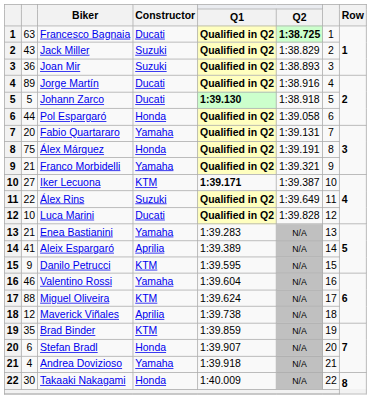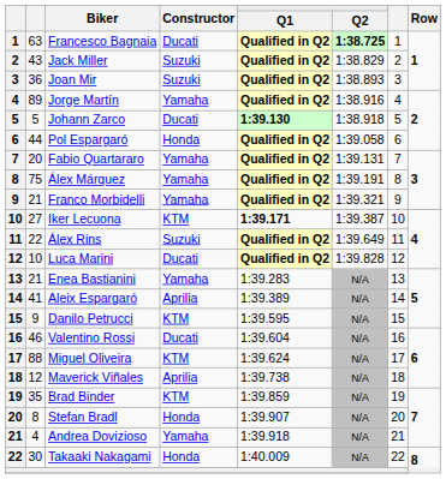 <table class="wikitable sortable" style="font-size: 85%;">
 <tr>
 <th rowspan="2"></th>
 <th rowspan="2"></th>
 <th rowspan="2">Biker</th>
 <th rowspan="2">Constructor</th>
 <th colspan="2" style="background:#eaecf0; text-align:center;"></th>
 <th rowspan="2"></th>
 <th rowspan="2">Row</th>
 </tr>
 <tr>
 <th scope="col">Q1</th>
 <th scope="col">Q2</th>
 </tr>
 <tr>
 <th scope="row">1</th>
 <td align="center">63</td>
 <td> <a href='#'>Francesco Bagnaia</a></td>
 <td><a href='#'>Ducati</a></td>
 <td style="background:#ffffbf;"><strong>Qualified in Q2</strong></td>
 <td style="background:#ccffcc;"><strong>1:38.725</strong></td>
 <td align="center">1</td>
 <td rowspan="3"><strong>1</strong></td>
 </tr>
 <tr>
 <th scope="row">2</th>
 <td align="center">43</td>
 <td> <a href='#'>Jack Miller</a></td>
 <td><a href='#'>Suzuki</a></td>
 <td style="background:#ffffbf;"><strong>Qualified in Q2</strong></td>
 <td>1:38.829</td>
 <td align="center">2</td>
 </tr>
 <tr>
 <th scope="row">3</th>
 <td align="center">36</td>
 <td> <a href='#'>Joan Mir</a></td>
 <td><a href='#'>Suzuki</a></td>
 <td style="background:#ffffbf;"><strong>Qualified in Q2</strong></td>
 <td>1:38.893</td>
 <td align="center">3</td>
 </tr>
 <tr>
 <th scope="row">4</th>
 <td align="center">89</td>
 <td> <a href='#'>Jorge Martín</a></td>
-<td><a href='#'>Ducati</a></td>
+<td><a href='#'>Yamaha</a></td>
 <td style="background:#ffffbf;"><strong>Qualified in Q2</strong></td>
 <td>1:38.916</td>
 <td align="center">4</td>
 <td rowspan="3"><strong>2</strong></td>
 </tr>
 <tr>
 <th scope="row">5</th>
 <td align="center">5</td>
 <td> <a href='#'>Johann Zarco</a></td>
 <td><a href='#'>Ducati</a></td>
 <td style="background:#ccffcc;"><strong>1:39.130</strong></td>
 <td>1:38.918</td>
 <td align="center">5</td>
 </tr>
 <tr>
 <th scope="row">6</th>
 <td align="center">44</td>
 <td> <a href='#'>Pol Espargaró</a></td>
 <td><a href='#'>Honda</a></td>
 <td style="background:#ffffbf;"><strong>Qualified in Q2</strong></td>
 <td>1:39.058</td>
 <td align="center">6</td>
 </tr>
 <tr>
 <th scope="row">7</th>
 <td align="center">20</td>
 <td> <a href='#'>Fabio Quartararo</a></td>
 <td><a href='#'>Yamaha</a></td>
 <td style="background:#ffffbf;"><strong>Qualified in Q2</strong></td>
 <td>1:39.131</td>
 <td align="center">7</td>
 <td rowspan="3"><strong>3</strong></td>
 </tr>
 <tr>
 <th scope="row">8</th>
 <td align="center">75</td>
 <td> <a href='#'>Álex Márquez</a></td>
-<td><a href='#'>Honda</a></td>
+<td><a href='#'>Yamaha</a></td>
 <td style="background:#ffffbf;"><strong>Qualified in Q2</strong></td>
 <td>1:39.191</td>
 <td align="center">8</td>
 </tr>
 <tr>
 <th scope="row">9</th>
 <td align="center">21</td>
 <td> <a href='#'>Franco Morbidelli</a></td>
 <td><a href='#'>Yamaha</a></td>
 <td style="background:#ffffbf;"><strong>Qualified in Q2</strong></td>
 <td>1:39.321</td>
 <td align="center">9</td>
 </tr>
 <tr>
 <th scope="row">10</th>
 <td align="center">27</td>
 <td> <a href='#'>Iker Lecuona</a></td>
 <td><a href='#'>KTM</a></td>
 <td><strong>1:39.171</strong></td>
 <td>1:39.387</td>
 <td align="center">10</td>
 <td rowspan="3"><strong>4</strong></td>
 </tr>
 <tr>
 <th scope="row">11</th>
 <td align="center">22</td>
 <td> <a href='#'>Álex Rins</a></td>
 <td><a href='#'>Suzuki</a></td>
 <td style="background:#ffffbf;"><strong>Qualified in Q2</strong></td>
 <td>1:39.649</td>
 <td align="center">11</td>
 </tr>
 <tr>
 <th scope="row">12</th>
 <td align="center">10</td>
 <td> <a href='#'>Luca Marini</a></td>
 <td><a href='#'>Ducati</a></td>
 <td style="background:#ffffbf;"><strong>Qualified in Q2</strong></td>
 <td>1:39.828</td>
 <td align="center">12</td>
 </tr>
 <tr>
 <th scope="row">13</th>
 <td align="center">21</td>
 <td> <a href='#'>Enea Bastianini</a></td>
 <td><a href='#'>Yamaha</a></td>
 <td>1:39.283</td>
 <td style="background: silver" align="center" data-sort-value="13"><small>N/A</small></td>
 <td align="center">13</td>
 <td rowspan="3"><strong>5</strong></td>
 </tr>
 <tr>
 <th scope="row">14</th>
 <td align="center">41</td>
 <td> <a href='#'>Aleix Espargaró</a></td>
 <td><a href='#'>Aprilia</a></td>
 <td>1:39.389</td>
 <td style="background: silver" align="center" data-sort-value="14"><small>N/A</small></td>
 <td align="center">14</td>
 </tr>
 <tr>
 <th scope="row">15</th>
 <td align="center">9</td>
 <td> <a href='#'>Danilo Petrucci</a></td>
 <td><a href='#'>KTM</a></td>
 <td>1:39.595</td>
 <td style="background: silver" align="center" data-sort-value="15"><small>N/A</small></td>
 <td align="center">15</td>
 </tr>
 <tr>
 <th scope="row">16</th>
 <td align="center">46</td>
 <td> <a href='#'>Valentino Rossi</a></td>
-<td><a href='#'>Yamaha</a></td>
+<td><a href='#'>Ducati</a></td>
 <td>1:39.604</td>
 <td style="background: silver" align="center" data-sort-value="16"><small>N/A</small></td>
 <td align="center">16</td>
 <td rowspan="3"><strong>6</strong></td>
 </tr>
 <tr>
 <th scope="row">17</th>
 <td align="center">88</td>
 <td> <a href='#'>Miguel Oliveira</a></td>
 <td><a href='#'>KTM</a></td>
 <td>1:39.624</td>
 <td style="background: silver" align="center" data-sort-value="17"><small>N/A</small></td>
 <td align="center">17</td>
 </tr>
 <tr>
 <th scope="row">18</th>
 <td align="center">12</td>
 <td> <a href='#'>Maverick Viñales</a></td>
 <td><a href='#'>Aprilia</a></td>
 <td>1:39.738</td>
 <td style="background: silver" align="center" data-sort-value="18"><small>N/A</small></td>
 <td align="center">18</td>
 </tr>
 <tr>
 <th scope="row">19</th>
 <td align="center">35</td>
 <td> <a href='#'>Brad Binder</a></td>
 <td><a href='#'>KTM</a></td>
 <td>1:39.859</td>
 <td style="background: silver" align="center" data-sort-value="19"><small>N/A</small></td>
 <td align="center">19</td>
 <td rowspan="3"><strong>7</strong></td>
 </tr>
 <tr>
 <th scope="row">20</th>
-<td align="center">6</td>
+<td align="center">8</td>
 <td> <a href='#'>Stefan Bradl</a></td>
 <td><a href='#'>Honda</a></td>
 <td>1:39.907</td>
 <td style="background: silver" align="center" data-sort-value="20"><small>N/A</small></td>
 <td align="center">20</td>
 </tr>
 <tr>
 <th scope="row">21</th>
 <td align="center">4</td>
 <td> <a href='#'>Andrea Dovizioso</a></td>
 <td><a href='#'>Yamaha</a></td>
 <td>1:39.918</td>
 <td style="background: silver" align="center" data-sort-value="21"><small>N/A</small></td>
 <td align="center">21</td>
 </tr>
 <tr>
 <th scope="row">22</th>
 <td align="center">30</td>
 <td> <a href='#'>Takaaki Nakagami</a></td>
 <td><a href='#'>Honda</a></td>
 <td>1:40.009</td>
 <td style="background: silver" align="center" data-sort-value="22"><small>N/A</small></td>
 <td align="center">22</td>
 <td rowspan="3"><strong>8</strong></td>
 </tr>
 <tr>
 <th colspan=9></th>
 </tr>
 <tr>
 </tr>
 </table>
